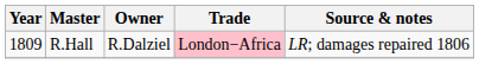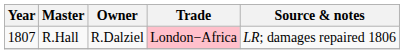 <table class=" wikitable">
 <tr>
 <th>Year</th>
 <th>Master</th>
 <th>Owner</th>
 <th>Trade</th>
 <th>Source & notes</th>
 </tr>
 <tr>
-<td>1809</td>
+<td>1807</td>
 <td>R.Hall</td>
 <td>R.Dalziel</td>
 <td style="background: pink;">London−Africa</td>
 <td><em>LR</em>; damages repaired 1806</td>
 </tr>
 <tr>
 </tr>
 </table>
